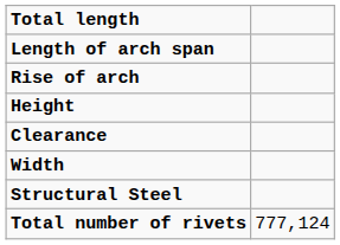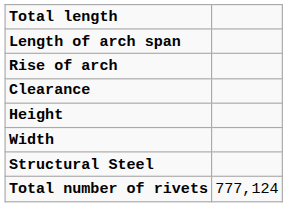 <table class="wikitable" style="margin: 1em auto 1em auto" cellpadding="2">
 <tr>
 <td><strong>Total length</strong></td>
 <td></td>
 </tr>
 <tr>
 <td><strong>Length of arch span</strong></td>
 <td></td>
 </tr>
 <tr>
 <td><strong>Rise of arch</strong></td>
 <td></td>
 </tr>
 <tr>
-<td><strong>Height</strong></td>
+<td><strong>Clearance</strong></td>
 <td></td>
 </tr>
 <tr>
-<td><strong>Clearance</strong></td>
+<td><strong>Height</strong></td>
 <td></td>
 </tr>
 <tr>
 <td><strong>Width</strong></td>
 <td></td>
 </tr>
 <tr>
 <td><strong>Structural Steel</strong></td>
 <td></td>
 </tr>
 <tr>
 <td><strong>Total number of rivets</strong></td>
 <td>777,124</td>
 </tr>
 </table>
